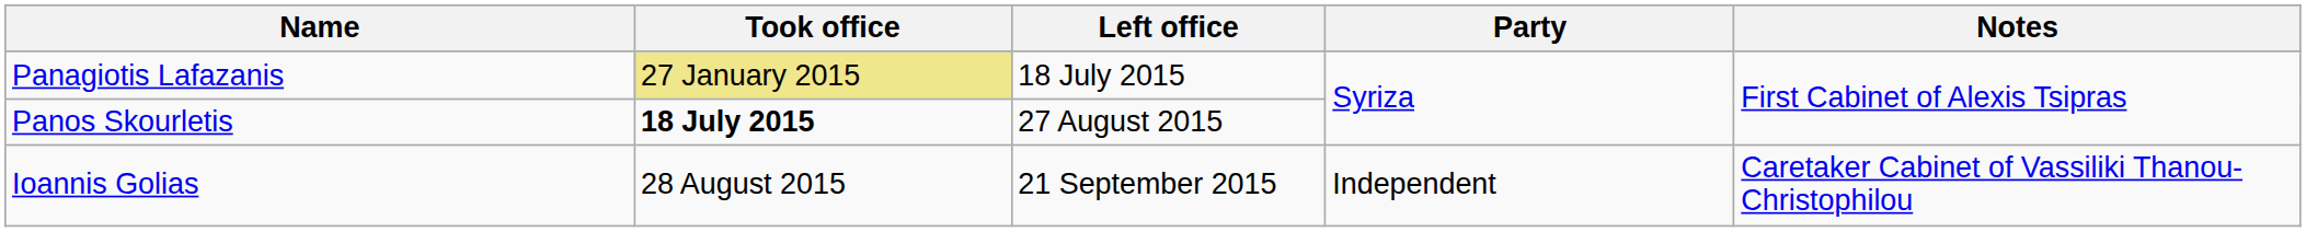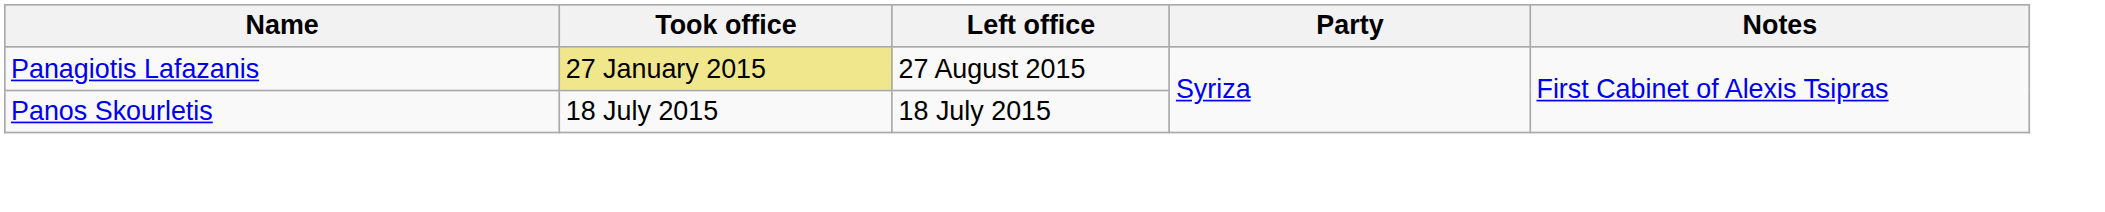 <table class="wikitable">
 <tr>
 <th width="20%">Name</th>
 <th width="12%">Took office</th>
 <th width="10%">Left office</th>
 <th width="13%">Party</th>
 <th width="18%">Notes</th>
 </tr>
 <tr>
 <td><a href='#'>Panagiotis Lafazanis</a></td>
 <td style="background: khaki;">27 January 2015</td>
-<td>18 July 2015</td>
+<td>27 August 2015</td>
 <td rowspan=2><a href='#'>Syriza</a></td>
 <td rowspan=2><a href='#'>First Cabinet of Alexis Tsipras</a></td>
 </tr>
 <tr>
 <td><a href='#'>Panos Skourletis</a></td>
-<td><strong>18 July 2015</strong></td>
-<td>27 August 2015</td>
-</tr>
-<tr>
-<td><a href='#'>Ioannis Golias</a></td>
-<td>28 August 2015</td>
-<td>21 September 2015</td>
-<td>Independent</td>
-<td><a href='#'>Caretaker Cabinet of Vassiliki Thanou-Christophilou</a></td>
+<td>18 July 2015</td>
+<td>18 July 2015</td>
 </tr>
 </table>
